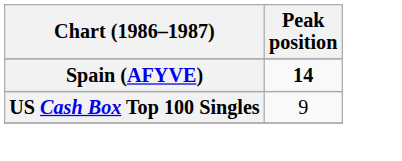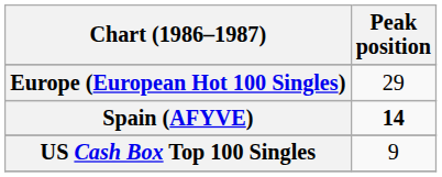 <table class="wikitable sortable plainrowheaders" style="text-align:center">
 <tr>
 <th scope="col">Chart (1986–1987)</th>
 <th scope="col">Peak<br>position</th>
 </tr>
 <tr>
+</tr>
+<tr>
+<th scope="row">Europe (<a href='#'>European Hot 100 Singles</a>)</th>
+<td>29</td>
 </tr>
 <tr>
 </tr>
 <tr>
 </tr>
 <tr>
 </tr>
 <tr>
 </tr>
 <tr>
 <th scope="row">Spain (<a href='#'>AFYVE</a>)</th>
 <td><strong>14</strong></td>
 </tr>
 <tr>
 </tr>
 <tr>
 </tr>
 <tr>
 </tr>
 <tr>
 </tr>
 <tr>
 <th scope="row">US <em><a href='#'>Cash Box</a></em> Top 100 Singles</th>
 <td>9</td>
 </tr>
 <tr>
 </tr>
 </table>
